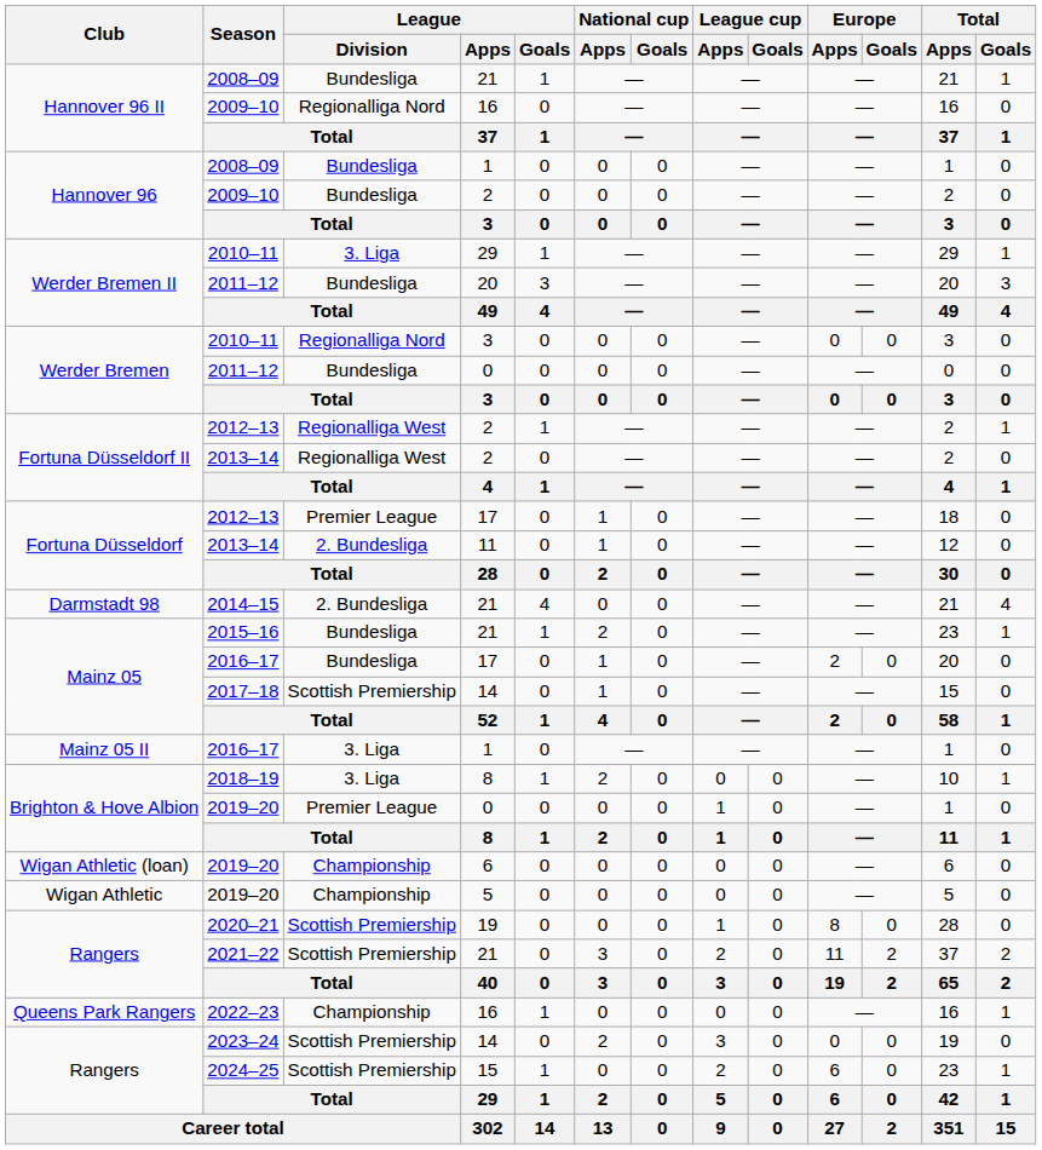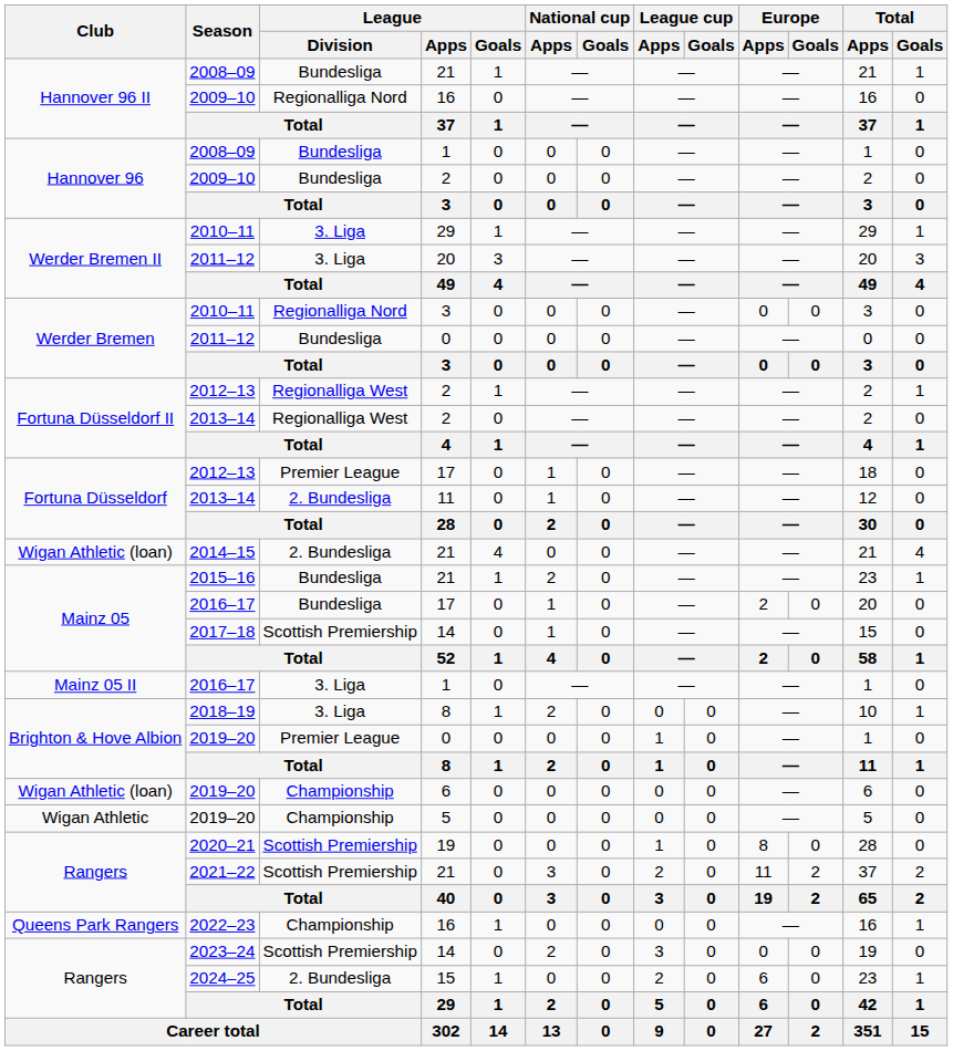 <table class="wikitable" style="text-align:center">
 <tr>
 <th rowspan="2">Club</th>
 <th rowspan="2">Season</th>
 <th colspan="3">League</th>
 <th colspan="2">National cup</th>
 <th colspan="2">League cup</th>
 <th colspan="2">Europe</th>
 <th colspan="2">Total</th>
 </tr>
 <tr>
 <th>Division</th>
 <th>Apps</th>
 <th>Goals</th>
 <th>Apps</th>
 <th>Goals</th>
 <th>Apps</th>
 <th>Goals</th>
 <th>Apps</th>
 <th>Goals</th>
 <th>Apps</th>
 <th>Goals</th>
 </tr>
 <tr>
 <td rowspan="3"><a href='#'>Hannover 96 II</a></td>
 <td><a href='#'>2008–09</a></td>
 <td>Bundesliga</td>
 <td>21</td>
 <td>1</td>
 <td colspan="2">—</td>
 <td colspan="2">—</td>
 <td colspan="2">—</td>
 <td>21</td>
 <td>1</td>
 </tr>
 <tr>
 <td><a href='#'>2009–10</a></td>
 <td>Regionalliga Nord</td>
 <td>16</td>
 <td>0</td>
 <td colspan="2">—</td>
 <td colspan="2">—</td>
 <td colspan="2">—</td>
 <td>16</td>
 <td>0</td>
 </tr>
 <tr>
 <th colspan="2">Total</th>
 <th>37</th>
 <th>1</th>
 <th colspan="2">—</th>
 <th colspan="2">—</th>
 <th colspan="2">—</th>
 <th>37</th>
 <th>1</th>
 </tr>
 <tr>
 <td rowspan="3"><a href='#'>Hannover 96</a></td>
 <td><a href='#'>2008–09</a></td>
 <td><a href='#'>Bundesliga</a></td>
 <td>1</td>
 <td>0</td>
 <td>0</td>
 <td>0</td>
 <td colspan="2">—</td>
 <td colspan="2">—</td>
 <td>1</td>
 <td>0</td>
 </tr>
 <tr>
 <td><a href='#'>2009–10</a></td>
 <td>Bundesliga</td>
 <td>2</td>
 <td>0</td>
 <td>0</td>
 <td>0</td>
 <td colspan="2">—</td>
 <td colspan="2">—</td>
 <td>2</td>
 <td>0</td>
 </tr>
 <tr>
 <th colspan="2">Total</th>
 <th>3</th>
 <th>0</th>
 <th>0</th>
 <th>0</th>
 <th colspan="2">—</th>
 <th colspan="2">—</th>
 <th>3</th>
 <th>0</th>
 </tr>
 <tr>
 <td rowspan="3"><a href='#'>Werder Bremen II</a></td>
 <td><a href='#'>2010–11</a></td>
 <td><a href='#'>3. Liga</a></td>
 <td>29</td>
 <td>1</td>
 <td colspan="2">—</td>
 <td colspan="2">—</td>
 <td colspan="2">—</td>
 <td>29</td>
 <td>1</td>
 </tr>
 <tr>
 <td><a href='#'>2011–12</a></td>
-<td>Bundesliga</td>
+<td>3. Liga</td>
 <td>20</td>
 <td>3</td>
 <td colspan="2">—</td>
 <td colspan="2">—</td>
 <td colspan="2">—</td>
 <td>20</td>
 <td>3</td>
 </tr>
 <tr>
 <th colspan="2">Total</th>
 <th>49</th>
 <th>4</th>
 <th colspan="2">—</th>
 <th colspan="2">—</th>
 <th colspan="2">—</th>
 <th>49</th>
 <th>4</th>
 </tr>
 <tr>
 <td rowspan="3"><a href='#'>Werder Bremen</a></td>
 <td><a href='#'>2010–11</a></td>
 <td><a href='#'>Regionalliga Nord</a></td>
 <td>3</td>
 <td>0</td>
 <td>0</td>
 <td>0</td>
 <td colspan="2">—</td>
 <td>0</td>
 <td>0</td>
 <td>3</td>
 <td>0</td>
 </tr>
 <tr>
 <td><a href='#'>2011–12</a></td>
 <td>Bundesliga</td>
 <td>0</td>
 <td>0</td>
 <td>0</td>
 <td>0</td>
 <td colspan="2">—</td>
 <td colspan="2">—</td>
 <td>0</td>
 <td>0</td>
 </tr>
 <tr>
 <th colspan="2">Total</th>
 <th>3</th>
 <th>0</th>
 <th>0</th>
 <th>0</th>
 <th colspan="2">—</th>
 <th>0</th>
 <th>0</th>
 <th>3</th>
 <th>0</th>
 </tr>
 <tr>
 <td rowspan="3"><a href='#'>Fortuna Düsseldorf II</a></td>
 <td><a href='#'>2012–13</a></td>
 <td><a href='#'>Regionalliga West</a></td>
 <td>2</td>
 <td>1</td>
 <td colspan="2">—</td>
 <td colspan="2">—</td>
 <td colspan="2">—</td>
 <td>2</td>
 <td>1</td>
 </tr>
 <tr>
 <td><a href='#'>2013–14</a></td>
 <td>Regionalliga West</td>
 <td>2</td>
 <td>0</td>
 <td colspan="2">—</td>
 <td colspan="2">—</td>
 <td colspan="2">—</td>
 <td>2</td>
 <td>0</td>
 </tr>
 <tr>
 <th colspan="2">Total</th>
 <th>4</th>
 <th>1</th>
 <th colspan="2">—</th>
 <th colspan="2">—</th>
 <th colspan="2">—</th>
 <th>4</th>
 <th>1</th>
 </tr>
 <tr>
 <td rowspan="3"><a href='#'>Fortuna Düsseldorf</a></td>
 <td><a href='#'>2012–13</a></td>
 <td>Premier League</td>
 <td>17</td>
 <td>0</td>
 <td>1</td>
 <td>0</td>
 <td colspan="2">—</td>
 <td colspan="2">—</td>
 <td>18</td>
 <td>0</td>
 </tr>
 <tr>
 <td><a href='#'>2013–14</a></td>
 <td><a href='#'>2. Bundesliga</a></td>
 <td>11</td>
 <td>0</td>
 <td>1</td>
 <td>0</td>
 <td colspan="2">—</td>
 <td colspan="2">—</td>
 <td>12</td>
 <td>0</td>
 </tr>
 <tr>
 <th colspan="2">Total</th>
 <th>28</th>
 <th>0</th>
 <th>2</th>
 <th>0</th>
 <th colspan="2">—</th>
 <th colspan="2">—</th>
 <th>30</th>
 <th>0</th>
 </tr>
 <tr>
-<td><a href='#'>Darmstadt 98</a></td>
+<td><a href='#'>Wigan Athletic</a> (loan)</td>
 <td><a href='#'>2014–15</a></td>
 <td>2. Bundesliga</td>
 <td>21</td>
 <td>4</td>
 <td>0</td>
 <td>0</td>
 <td colspan="2">—</td>
 <td colspan="2">—</td>
 <td>21</td>
 <td>4</td>
 </tr>
 <tr>
 <td rowspan="4"><a href='#'>Mainz 05</a></td>
 <td><a href='#'>2015–16</a></td>
 <td>Bundesliga</td>
 <td>21</td>
 <td>1</td>
 <td>2</td>
 <td>0</td>
 <td colspan="2">—</td>
 <td colspan="2">—</td>
 <td>23</td>
 <td>1</td>
 </tr>
 <tr>
 <td><a href='#'>2016–17</a></td>
 <td>Bundesliga</td>
 <td>17</td>
 <td>0</td>
 <td>1</td>
 <td>0</td>
 <td colspan="2">—</td>
 <td>2</td>
 <td>0</td>
 <td>20</td>
 <td>0</td>
 </tr>
 <tr>
 <td><a href='#'>2017–18</a></td>
 <td>Scottish Premiership</td>
 <td>14</td>
 <td>0</td>
 <td>1</td>
 <td>0</td>
 <td colspan="2">—</td>
 <td colspan="2">—</td>
 <td>15</td>
 <td>0</td>
 </tr>
 <tr>
 <th colspan="2">Total</th>
 <th>52</th>
 <th>1</th>
 <th>4</th>
 <th>0</th>
 <th colspan="2">—</th>
 <th>2</th>
 <th>0</th>
 <th>58</th>
 <th>1</th>
 </tr>
 <tr>
 <td><a href='#'>Mainz 05 II</a></td>
 <td><a href='#'>2016–17</a></td>
 <td>3. Liga</td>
 <td>1</td>
 <td>0</td>
 <td colspan="2">—</td>
 <td colspan="2">—</td>
 <td colspan="2">—</td>
 <td>1</td>
 <td>0</td>
 </tr>
 <tr>
 <td rowspan=3><a href='#'>Brighton & Hove Albion</a></td>
 <td><a href='#'>2018–19</a></td>
 <td>3. Liga</td>
 <td>8</td>
 <td>1</td>
 <td>2</td>
 <td>0</td>
 <td>0</td>
 <td>0</td>
 <td colspan="2">—</td>
 <td>10</td>
 <td>1</td>
 </tr>
 <tr>
 <td><a href='#'>2019–20</a></td>
 <td>Premier League</td>
 <td>0</td>
 <td>0</td>
 <td>0</td>
 <td>0</td>
 <td>1</td>
 <td>0</td>
 <td colspan="2">—</td>
 <td>1</td>
 <td>0</td>
 </tr>
 <tr>
 <th colspan="2">Total</th>
 <th>8</th>
 <th>1</th>
 <th>2</th>
 <th>0</th>
 <th>1</th>
 <th>0</th>
 <th colspan="2">—</th>
 <th>11</th>
 <th>1</th>
 </tr>
 <tr>
 <td><a href='#'>Wigan Athletic</a> (loan)</td>
 <td><a href='#'>2019–20</a></td>
 <td><a href='#'>Championship</a></td>
 <td>6</td>
 <td>0</td>
 <td>0</td>
 <td>0</td>
 <td>0</td>
 <td>0</td>
 <td colspan="2">—</td>
 <td>6</td>
 <td>0</td>
 </tr>
 <tr>
 <td>Wigan Athletic</td>
 <td>2019–20</td>
 <td>Championship</td>
 <td>5</td>
 <td>0</td>
 <td>0</td>
 <td>0</td>
 <td>0</td>
 <td>0</td>
 <td colspan="2">—</td>
 <td>5</td>
 <td>0</td>
 </tr>
 <tr>
 <td rowspan=3><a href='#'>Rangers</a></td>
 <td><a href='#'>2020–21</a></td>
 <td><a href='#'>Scottish Premiership</a></td>
 <td>19</td>
 <td>0</td>
 <td>0</td>
 <td>0</td>
 <td>1</td>
 <td>0</td>
 <td>8</td>
 <td>0</td>
 <td>28</td>
 <td>0</td>
 </tr>
 <tr>
 <td><a href='#'>2021–22</a></td>
 <td>Scottish Premiership</td>
 <td>21</td>
 <td>0</td>
 <td>3</td>
 <td>0</td>
 <td>2</td>
 <td>0</td>
 <td>11</td>
 <td>2</td>
 <td>37</td>
 <td>2</td>
 </tr>
 <tr>
 <th colspan="2">Total</th>
 <th>40</th>
 <th>0</th>
 <th>3</th>
 <th>0</th>
 <th>3</th>
 <th>0</th>
 <th>19</th>
 <th>2</th>
 <th>65</th>
 <th>2</th>
 </tr>
 <tr>
 <td><a href='#'>Queens Park Rangers</a></td>
 <td><a href='#'>2022–23</a></td>
 <td>Championship</td>
 <td>16</td>
 <td>1</td>
 <td>0</td>
 <td>0</td>
 <td>0</td>
 <td>0</td>
 <td colspan="2">—</td>
 <td>16</td>
 <td>1</td>
 </tr>
 <tr>
 <td rowspan=3>Rangers</td>
 <td><a href='#'>2023–24</a></td>
 <td>Scottish Premiership</td>
 <td>14</td>
 <td>0</td>
 <td>2</td>
 <td>0</td>
 <td>3</td>
 <td>0</td>
 <td>0</td>
 <td>0</td>
 <td>19</td>
 <td>0</td>
 </tr>
 <tr>
 <td><a href='#'>2024–25</a></td>
-<td>Scottish Premiership</td>
+<td>2. Bundesliga</td>
 <td>15</td>
 <td>1</td>
 <td>0</td>
 <td>0</td>
 <td>2</td>
 <td>0</td>
 <td>6</td>
 <td>0</td>
 <td>23</td>
 <td>1</td>
 </tr>
 <tr>
 <th colspan="2">Total</th>
 <th>29</th>
 <th>1</th>
 <th>2</th>
 <th>0</th>
 <th>5</th>
 <th>0</th>
 <th>6</th>
 <th>0</th>
 <th>42</th>
 <th>1</th>
 </tr>
 <tr>
 <th colspan="3">Career total</th>
 <th>302</th>
 <th>14</th>
 <th>13</th>
 <th>0</th>
 <th>9</th>
 <th>0</th>
 <th>27</th>
 <th>2</th>
 <th>351</th>
 <th>15</th>
 </tr>
 </table>
